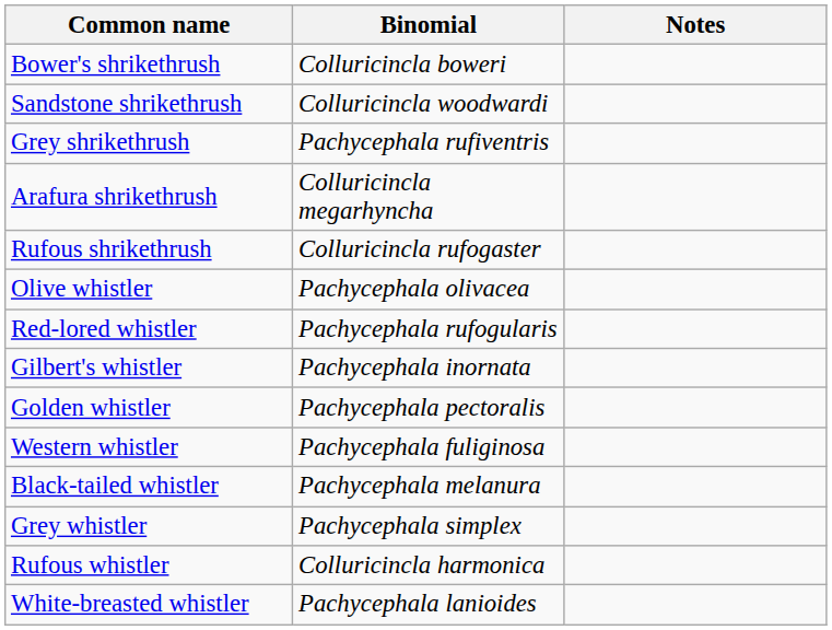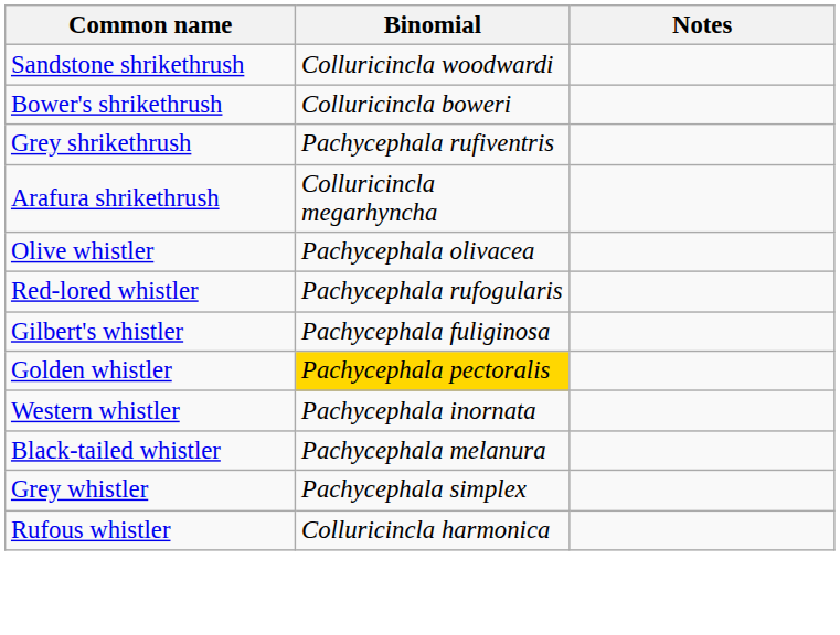 <table style="width:60%;" class="wikitable">
 <tr>
 <th width=35%>Common name</th>
 <th width=33%>Binomial</th>
 <th width=32%>Notes</th>
 </tr>
 <tr>
-<td><a href='#'>Bower's shrikethrush</a></td>
-<td><em>Colluricincla boweri</em></td>
+<td><a href='#'>Sandstone shrikethrush</a></td>
+<td><em>Colluricincla woodwardi</em></td>
 <td></td>
 </tr>
 <tr>
-<td><a href='#'>Sandstone shrikethrush</a></td>
-<td><em>Colluricincla woodwardi</em></td>
+<td><a href='#'>Bower's shrikethrush</a></td>
+<td><em>Colluricincla boweri</em></td>
 <td></td>
 </tr>
 <tr>
 <td><a href='#'>Grey shrikethrush</a></td>
 <td><em>Pachycephala rufiventris</em></td>
 <td></td>
 </tr>
 <tr>
 <td><a href='#'>Arafura shrikethrush</a></td>
 <td><em>Colluricincla megarhyncha</em></td>
-<td></td>
-</tr>
-<tr>
-<td><a href='#'>Rufous shrikethrush</a></td>
-<td><em>Colluricincla rufogaster</em></td>
 <td></td>
 </tr>
 <tr>
 <td><a href='#'>Olive whistler</a></td>
 <td><em>Pachycephala olivacea</em></td>
 <td></td>
 </tr>
 <tr>
 <td><a href='#'>Red-lored whistler</a></td>
 <td><em>Pachycephala rufogularis</em></td>
 <td></td>
 </tr>
 <tr>
 <td><a href='#'>Gilbert's whistler</a></td>
-<td><em>Pachycephala inornata</em></td>
+<td><em>Pachycephala fuliginosa</em></td>
 <td></td>
 </tr>
 <tr>
 <td><a href='#'>Golden whistler</a></td>
-<td><em>Pachycephala pectoralis</em></td>
+<td style="background: gold;"><em>Pachycephala pectoralis</em></td>
 <td></td>
 </tr>
 <tr>
 <td><a href='#'>Western whistler</a></td>
-<td><em>Pachycephala fuliginosa</em></td>
+<td><em>Pachycephala inornata</em></td>
 <td></td>
 </tr>
 <tr>
 <td><a href='#'>Black-tailed whistler</a></td>
 <td><em>Pachycephala melanura</em></td>
 <td></td>
 </tr>
 <tr>
 <td><a href='#'>Grey whistler</a></td>
 <td><em>Pachycephala simplex</em></td>
 <td></td>
 </tr>
 <tr>
 <td><a href='#'>Rufous whistler</a></td>
 <td><em>Colluricincla harmonica</em></td>
 <td></td>
 </tr>
-<tr>
-<td><a href='#'>White-breasted whistler</a></td>
-<td><em>Pachycephala lanioides</em></td>
-<td></td>
-</tr>
 </table>
